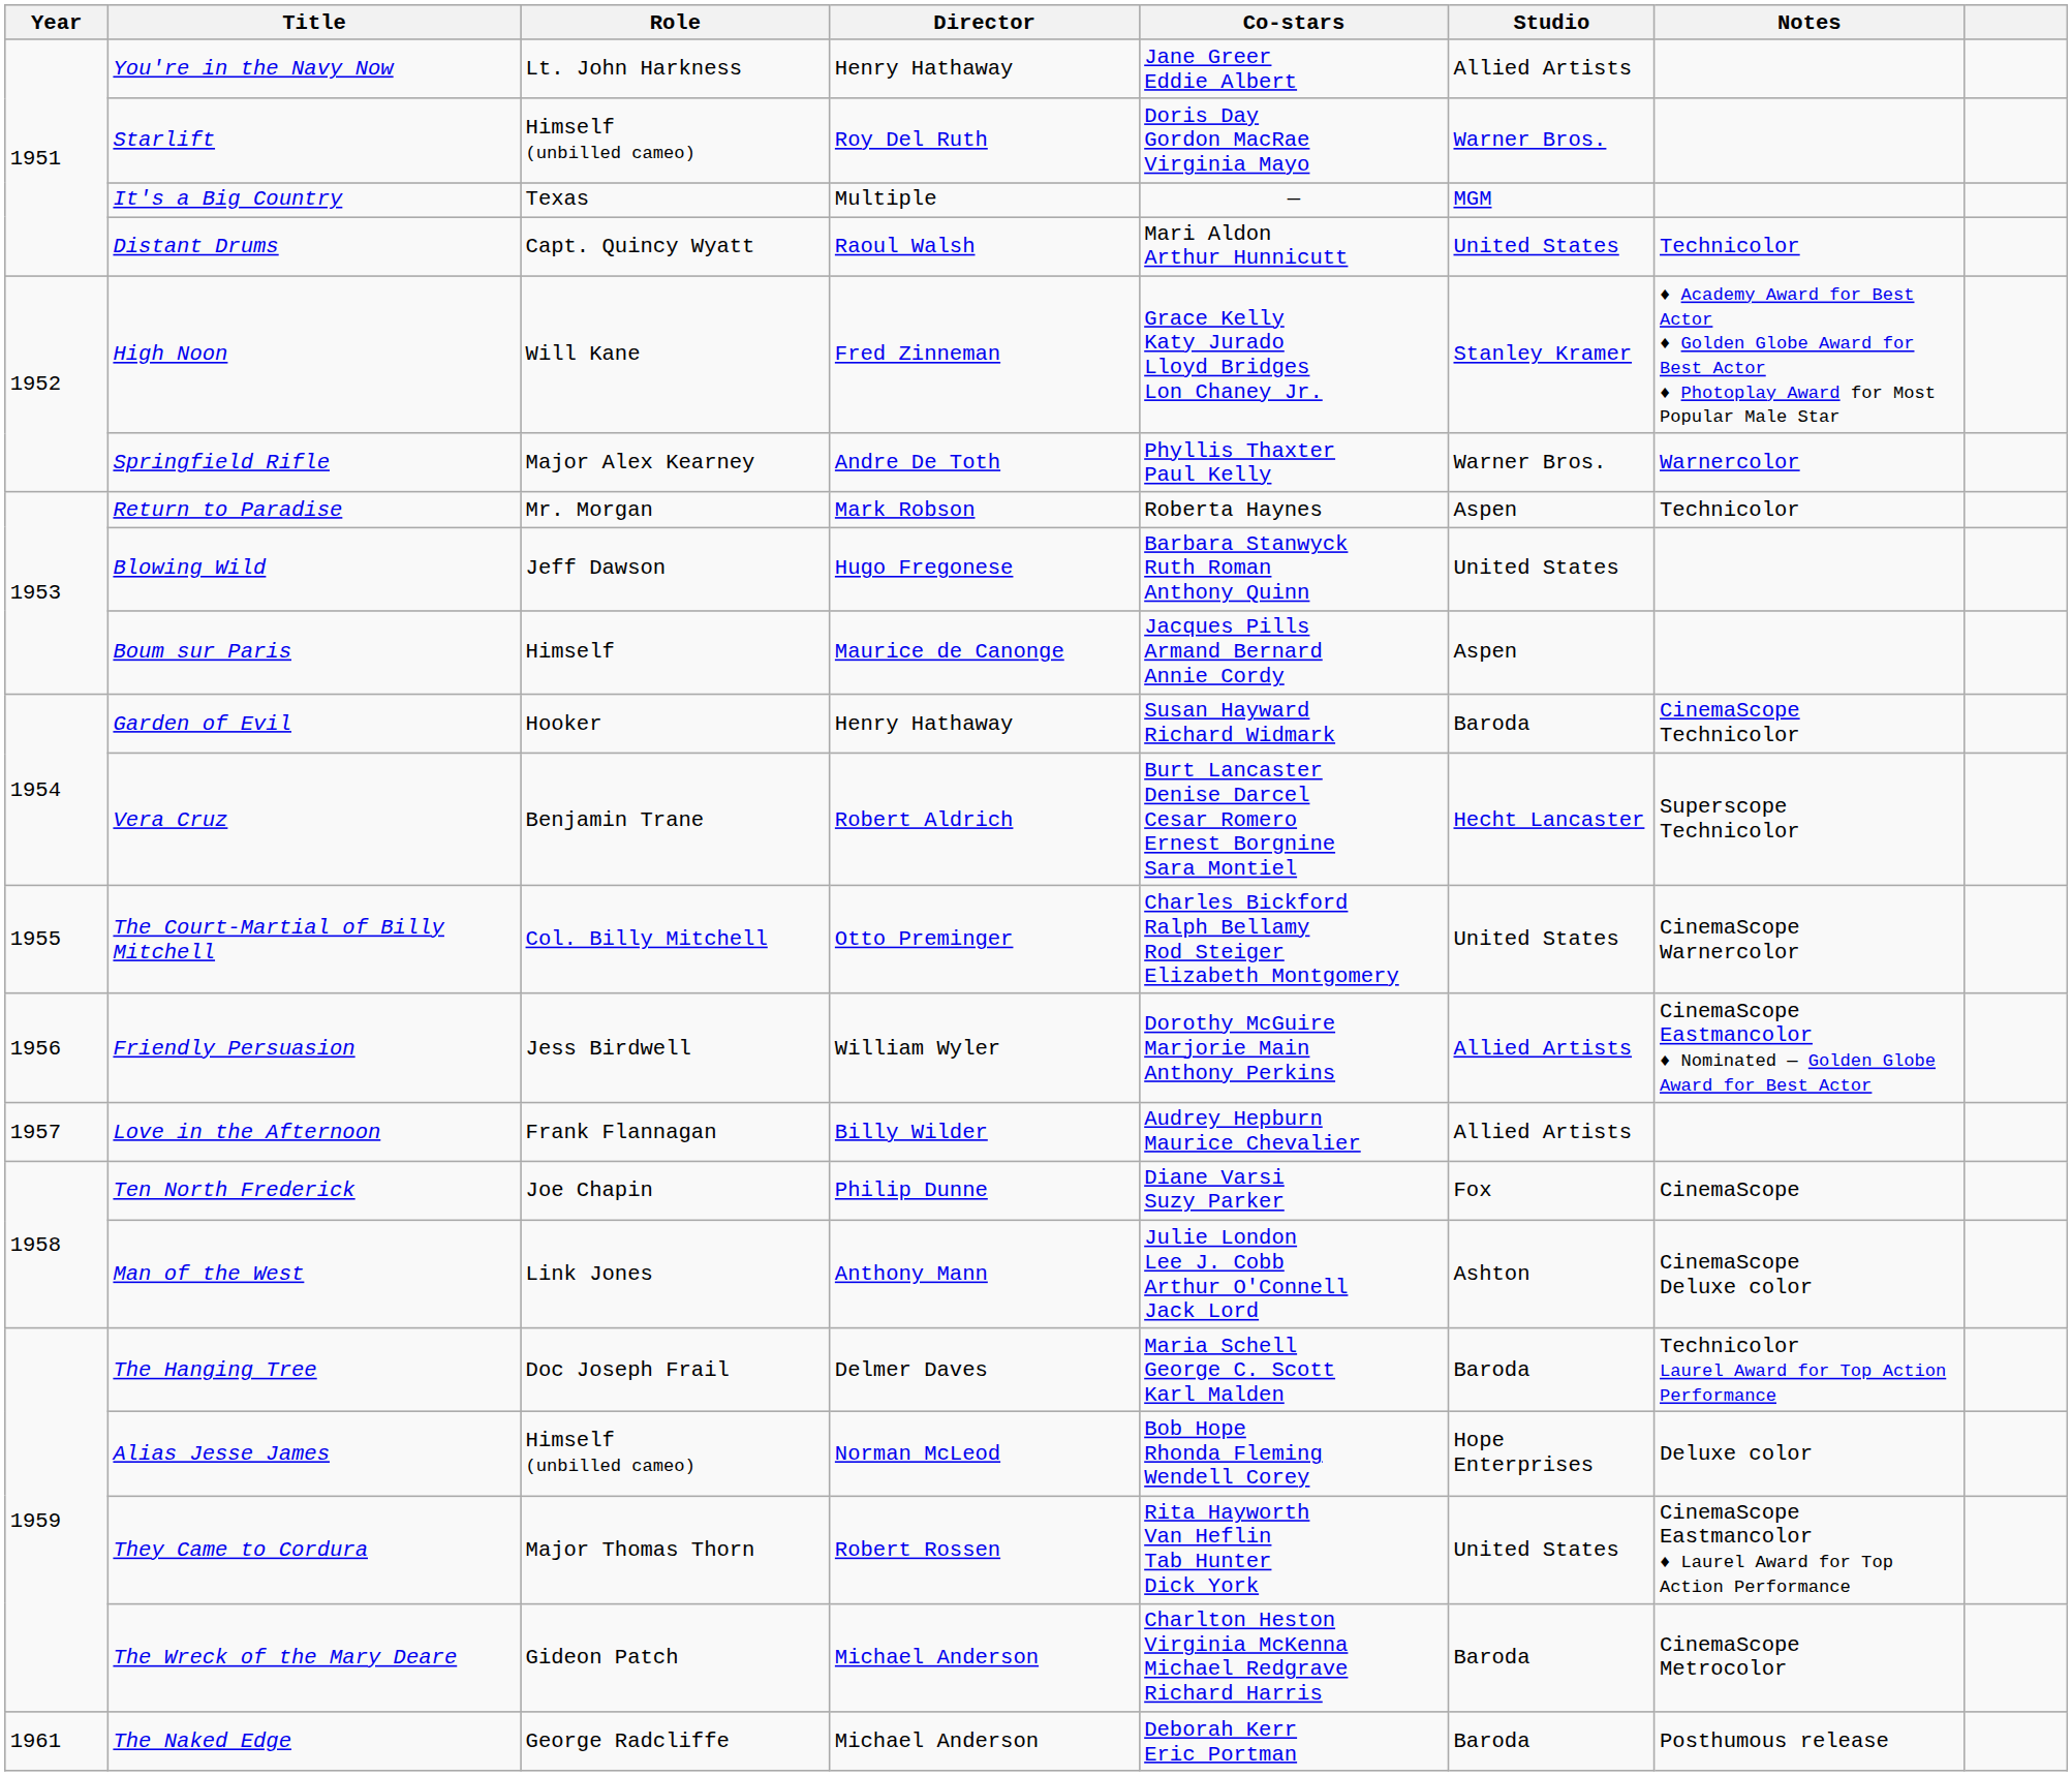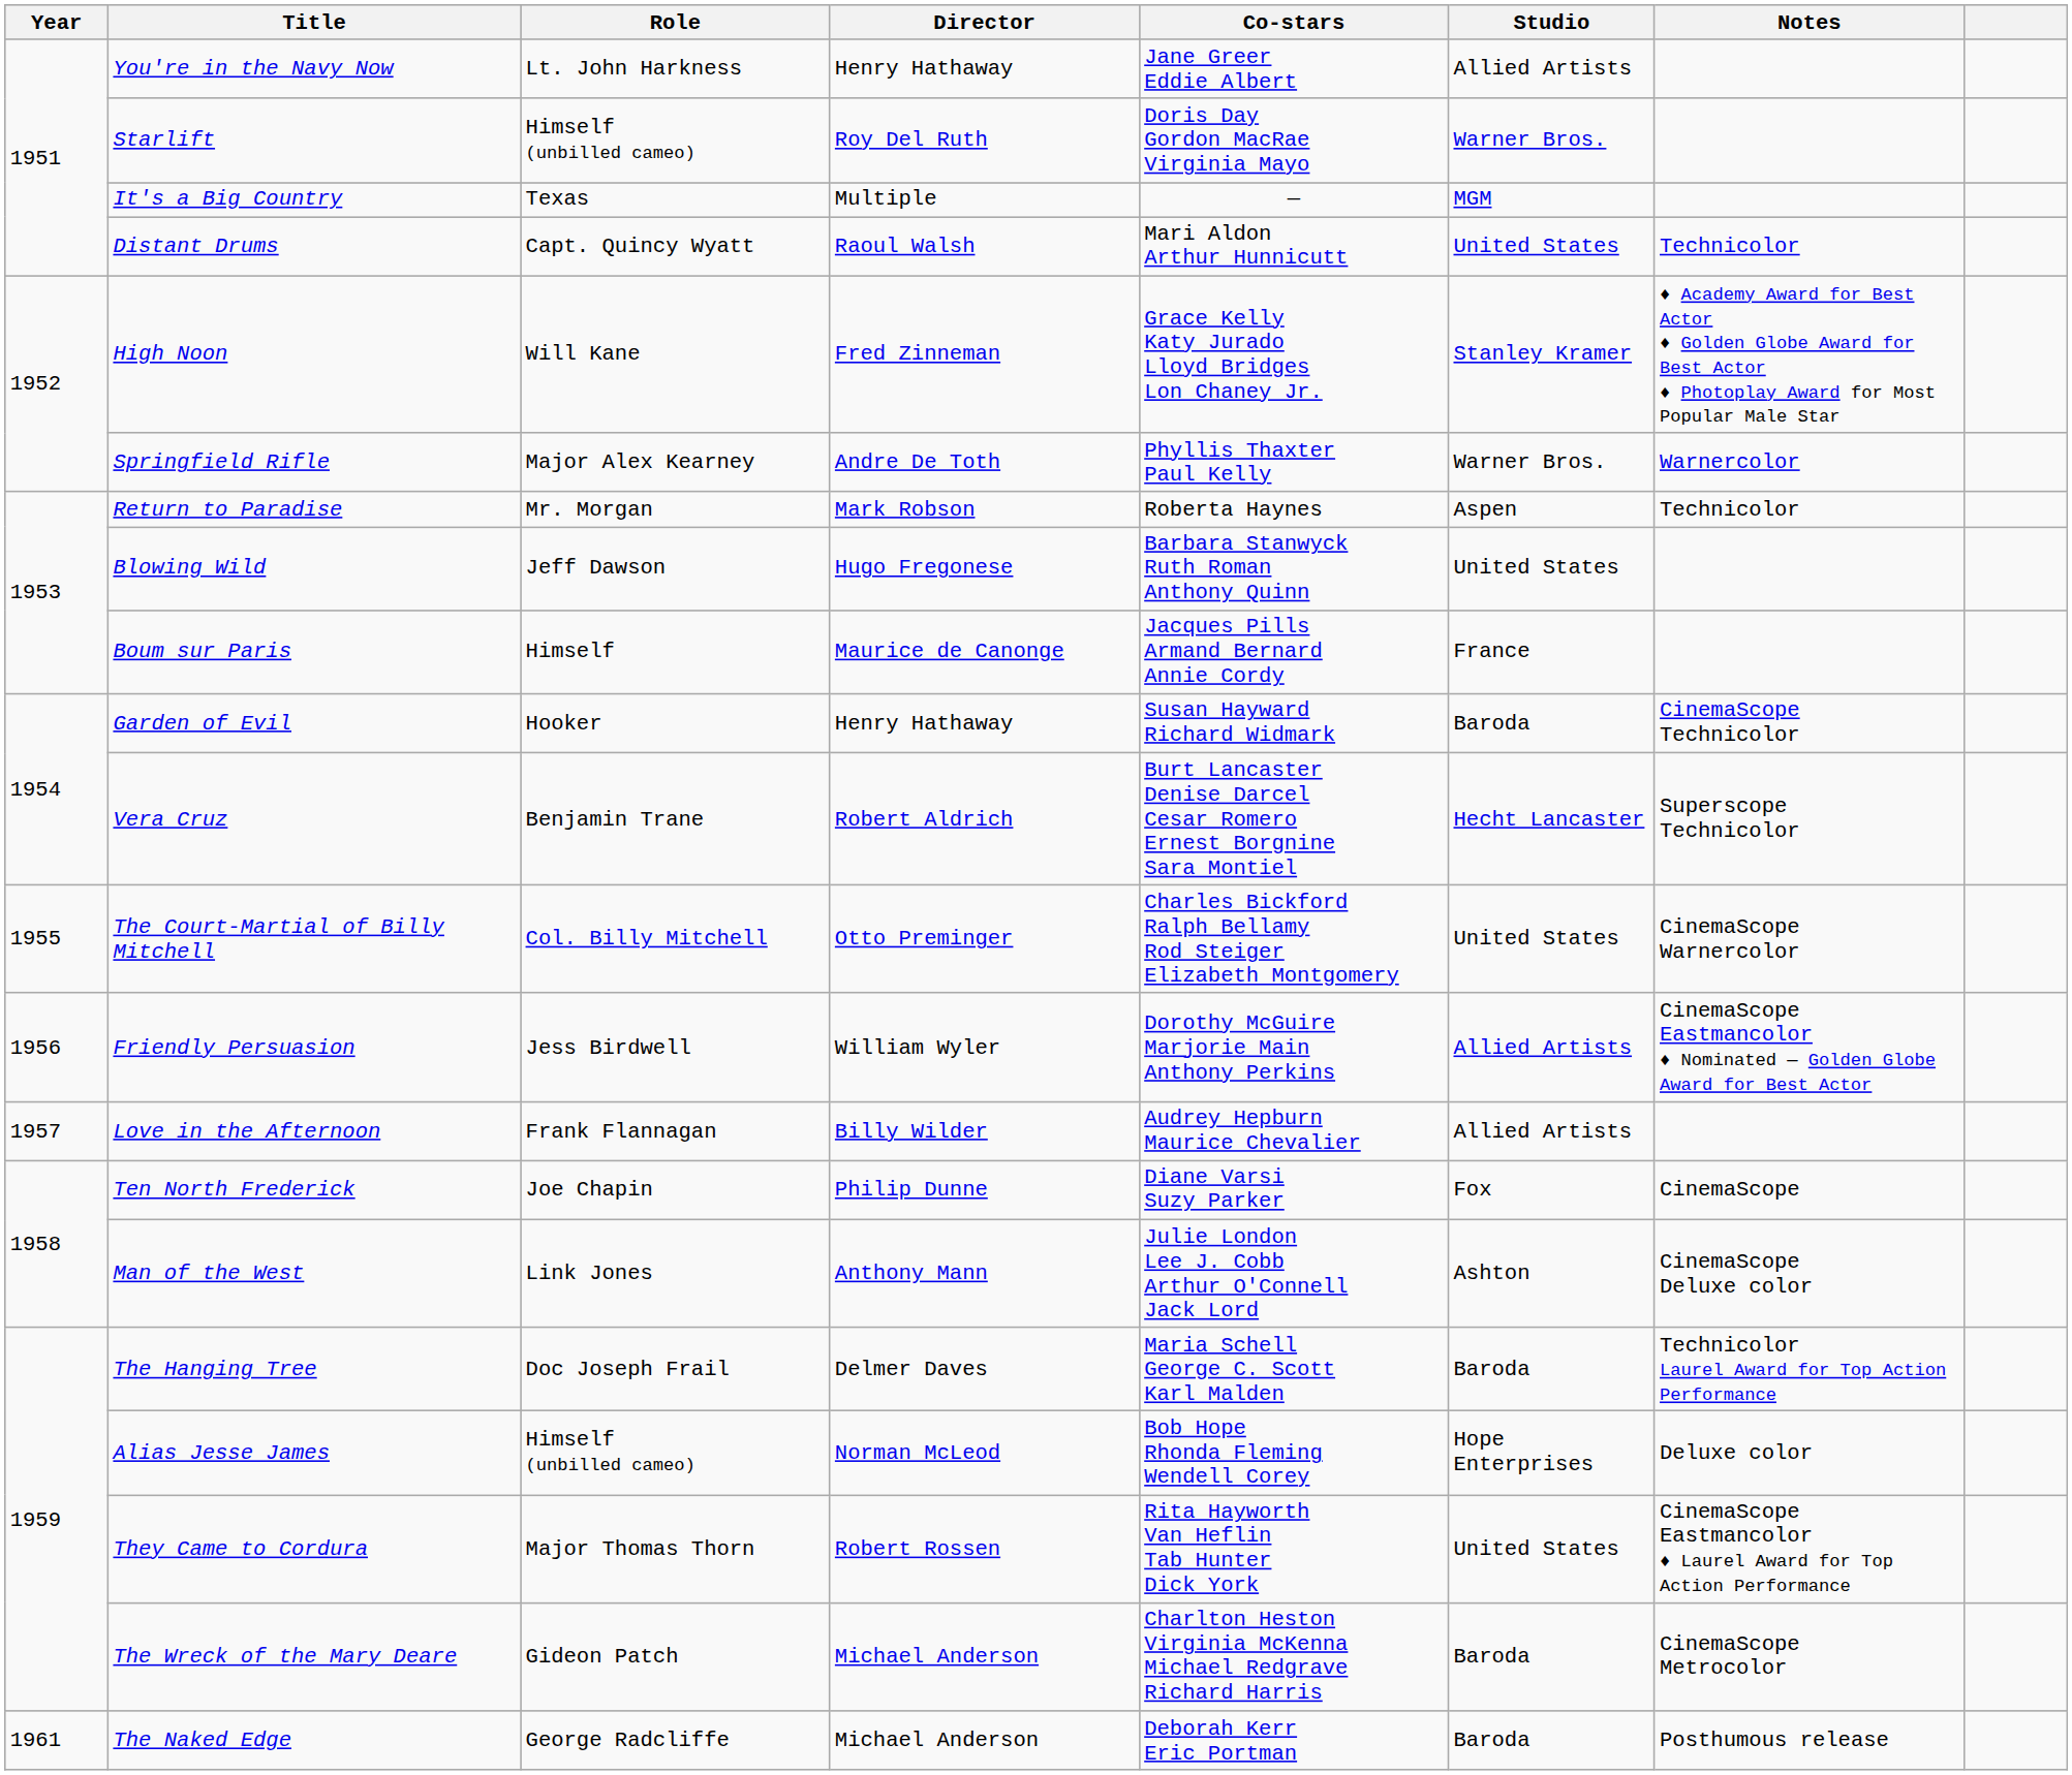 <table class="wikitable sortable" width="100%">
 <tr>
 <th width="5%">Year</th>
 <th width="20%">Title</th>
 <th width="15%">Role</th>
 <th width="15%">Director</th>
 <th width="15%">Co-stars</th>
 <th width="10%">Studio</th>
 <th width="15%" class="unsortable">Notes</th>
 <th width="5%" class="unsortable"></th>
 </tr>
 <tr>
 <td rowspan=4>1951</td>
 <td><em><a href='#'>You're in the Navy Now</a></em></td>
 <td>Lt. John Harkness</td>
 <td>Henry Hathaway</td>
 <td><a href='#'>Jane Greer</a><br><a href='#'>Eddie Albert</a></td>
 <td>Allied Artists</td>
 <td></td>
 <td></td>
 </tr>
 <tr>
 <td><em><a href='#'>Starlift</a></em></td>
 <td>Himself<br><small>(unbilled cameo)</small></td>
 <td><a href='#'>Roy Del Ruth</a></td>
 <td><a href='#'>Doris Day</a><br><a href='#'>Gordon MacRae</a><br><a href='#'>Virginia Mayo</a></td>
 <td><a href='#'>Warner Bros.</a></td>
 <td></td>
 <td></td>
 </tr>
 <tr>
 <td><em><a href='#'>It's a Big Country</a></em></td>
 <td>Texas</td>
 <td>Multiple</td>
 <td align=center>—</td>
 <td><a href='#'>MGM</a></td>
 <td></td>
 <td></td>
 </tr>
 <tr>
 <td><em><a href='#'>Distant Drums</a></em></td>
 <td>Capt. Quincy Wyatt</td>
 <td><a href='#'>Raoul Walsh</a></td>
 <td>Mari Aldon<br><a href='#'>Arthur Hunnicutt</a></td>
 <td><a href='#'>United States</a></td>
 <td><a href='#'>Technicolor</a></td>
 <td></td>
 </tr>
 <tr>
 <td rowspan=2>1952</td>
 <td><em><a href='#'>High Noon</a></em></td>
 <td>Will Kane</td>
 <td><a href='#'>Fred Zinneman</a></td>
 <td><a href='#'>Grace Kelly</a><br><a href='#'>Katy Jurado</a><br><a href='#'>Lloyd Bridges</a><br><a href='#'>Lon Chaney Jr.</a></td>
 <td><a href='#'>Stanley Kramer</a></td>
 <td><small>♦ <a href='#'>Academy Award for Best Actor</a><br>♦ <a href='#'>Golden Globe Award for Best Actor</a><br>♦ <a href='#'>Photoplay Award</a> for Most Popular Male Star</small></td>
 <td></td>
 </tr>
 <tr>
 <td><em><a href='#'>Springfield Rifle</a></em></td>
 <td>Major Alex Kearney</td>
 <td><a href='#'>Andre De Toth</a></td>
 <td><a href='#'>Phyllis Thaxter</a><br><a href='#'>Paul Kelly</a></td>
 <td>Warner Bros.</td>
 <td><a href='#'>Warnercolor</a></td>
 <td></td>
 </tr>
 <tr>
 <td rowspan=3>1953</td>
 <td><em><a href='#'>Return to Paradise</a></em></td>
 <td>Mr. Morgan</td>
 <td><a href='#'>Mark Robson</a></td>
 <td>Roberta Haynes</td>
 <td>Aspen</td>
 <td>Technicolor</td>
 <td></td>
 </tr>
 <tr>
 <td><em><a href='#'>Blowing Wild</a></em></td>
 <td>Jeff Dawson</td>
 <td><a href='#'>Hugo Fregonese</a></td>
 <td><a href='#'>Barbara Stanwyck</a><br><a href='#'>Ruth Roman</a><br><a href='#'>Anthony Quinn</a></td>
 <td>United States</td>
 <td></td>
 <td></td>
 </tr>
 <tr>
 <td><em><a href='#'>Boum sur Paris</a></em></td>
 <td>Himself</td>
 <td><a href='#'>Maurice de Canonge</a></td>
 <td><a href='#'>Jacques Pills</a><br><a href='#'>Armand Bernard</a><br><a href='#'>Annie Cordy</a></td>
-<td>Aspen</td>
+<td>France</td>
 <td></td>
 <td></td>
 </tr>
 <tr>
 <td rowspan=2>1954</td>
 <td><em><a href='#'>Garden of Evil</a></em></td>
 <td>Hooker</td>
 <td>Henry Hathaway</td>
 <td><a href='#'>Susan Hayward</a><br><a href='#'>Richard Widmark</a></td>
 <td>Baroda</td>
 <td><a href='#'>CinemaScope</a><br>Technicolor</td>
 <td></td>
 </tr>
 <tr>
 <td><em><a href='#'>Vera Cruz</a></em></td>
 <td>Benjamin Trane</td>
 <td><a href='#'>Robert Aldrich</a></td>
 <td><a href='#'>Burt Lancaster</a><br><a href='#'>Denise Darcel</a><br><a href='#'>Cesar Romero</a><br><a href='#'>Ernest Borgnine</a><br><a href='#'>Sara Montiel</a></td>
 <td><a href='#'>Hecht Lancaster</a></td>
 <td>Superscope<br>Technicolor</td>
 <td></td>
 </tr>
 <tr>
 <td>1955</td>
 <td><em><a href='#'>The Court-Martial of Billy Mitchell</a></em></td>
 <td><a href='#'>Col. Billy Mitchell</a></td>
 <td><a href='#'>Otto Preminger</a></td>
 <td><a href='#'>Charles Bickford</a><br><a href='#'>Ralph Bellamy</a><br><a href='#'>Rod Steiger</a><br><a href='#'>Elizabeth Montgomery</a></td>
 <td>United States</td>
 <td>CinemaScope<br>Warnercolor</td>
 <td></td>
 </tr>
 <tr>
 <td>1956</td>
 <td><em><a href='#'>Friendly Persuasion</a></em></td>
 <td>Jess Birdwell</td>
 <td>William Wyler</td>
 <td><a href='#'>Dorothy McGuire</a><br><a href='#'>Marjorie Main</a><br><a href='#'>Anthony Perkins</a></td>
 <td><a href='#'>Allied Artists</a></td>
 <td>CinemaScope<br><a href='#'>Eastmancolor</a><br><small>♦ Nominated — <a href='#'>Golden Globe Award for Best Actor</a></small></td>
 <td></td>
 </tr>
 <tr>
 <td>1957</td>
 <td><em><a href='#'>Love in the Afternoon</a></em></td>
 <td>Frank Flannagan</td>
 <td><a href='#'>Billy Wilder</a></td>
 <td><a href='#'>Audrey Hepburn</a><br><a href='#'>Maurice Chevalier</a></td>
 <td>Allied Artists</td>
 <td></td>
 <td></td>
 </tr>
 <tr>
 <td rowspan=2>1958</td>
 <td><em><a href='#'>Ten North Frederick</a></em></td>
 <td>Joe Chapin</td>
 <td><a href='#'>Philip Dunne</a></td>
 <td><a href='#'>Diane Varsi</a><br><a href='#'>Suzy Parker</a></td>
 <td>Fox</td>
 <td>CinemaScope</td>
 <td></td>
 </tr>
 <tr>
 <td><em><a href='#'>Man of the West</a></em></td>
 <td>Link Jones</td>
 <td><a href='#'>Anthony Mann</a></td>
 <td><a href='#'>Julie London</a><br><a href='#'>Lee J. Cobb</a><br><a href='#'>Arthur O'Connell</a><br><a href='#'>Jack Lord</a></td>
 <td>Ashton</td>
 <td>CinemaScope<br>Deluxe color</td>
 <td></td>
 </tr>
 <tr>
 <td rowspan=4>1959</td>
 <td><em><a href='#'>The Hanging Tree</a></em></td>
 <td>Doc Joseph Frail</td>
 <td>Delmer Daves</td>
 <td><a href='#'>Maria Schell</a><br><a href='#'>George C. Scott</a><br><a href='#'>Karl Malden</a></td>
 <td>Baroda</td>
 <td>Technicolor<br><small><a href='#'>Laurel Award for Top Action Performance</a></small></td>
 <td></td>
 </tr>
 <tr>
 <td><em><a href='#'>Alias Jesse James</a></em></td>
 <td>Himself<br><small>(unbilled cameo)</small></td>
 <td><a href='#'>Norman McLeod</a></td>
 <td><a href='#'>Bob Hope</a><br><a href='#'>Rhonda Fleming</a><br><a href='#'>Wendell Corey</a></td>
 <td>Hope Enterprises</td>
 <td>Deluxe color</td>
 <td></td>
 </tr>
 <tr>
 <td><em><a href='#'>They Came to Cordura</a></em></td>
 <td>Major Thomas Thorn</td>
 <td><a href='#'>Robert Rossen</a></td>
 <td><a href='#'>Rita Hayworth</a><br><a href='#'>Van Heflin</a><br><a href='#'>Tab Hunter</a><br><a href='#'>Dick York</a></td>
 <td>United States</td>
 <td>CinemaScope<br>Eastmancolor<br><small>♦ Laurel Award for Top Action Performance</small></td>
 <td></td>
 </tr>
 <tr>
 <td><em><a href='#'>The Wreck of the Mary Deare</a></em></td>
 <td>Gideon Patch</td>
 <td><a href='#'>Michael Anderson</a></td>
 <td><a href='#'>Charlton Heston</a><br><a href='#'>Virginia McKenna</a><br><a href='#'>Michael Redgrave</a><br><a href='#'>Richard Harris</a></td>
 <td>Baroda</td>
 <td>CinemaScope<br>Metrocolor</td>
 <td></td>
 </tr>
 <tr>
 <td>1961</td>
 <td><em><a href='#'>The Naked Edge</a></em></td>
 <td>George Radcliffe</td>
 <td>Michael Anderson</td>
 <td><a href='#'>Deborah Kerr</a><br><a href='#'>Eric Portman</a></td>
 <td>Baroda</td>
 <td>Posthumous release</td>
 <td></td>
 </tr>
 </table>
